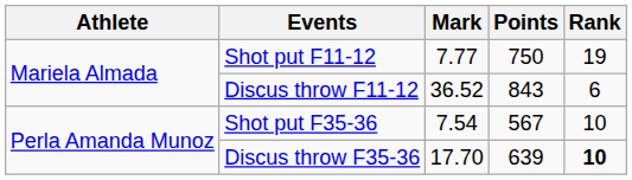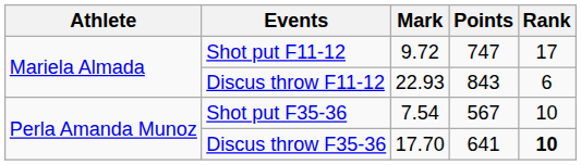 <table class=wikitable style="font-size:90%">
 <tr>
 <th>Athlete</th>
 <th>Events</th>
 <th>Mark</th>
 <th>Points</th>
 <th>Rank</th>
 </tr>
 <tr>
 <td rowspan="2"><a href='#'>Mariela Almada</a></td>
 <td><a href='#'>Shot put F11-12</a></td>
-<td align="center">7.77</td>
-<td align="center">750</td>
-<td align="center">19</td>
+<td align="center">9.72</td>
+<td align="center">747</td>
+<td align="center">17</td>
 </tr>
 <tr>
 <td><a href='#'>Discus throw F11-12</a></td>
-<td align="center">36.52</td>
+<td align="center">22.93</td>
 <td align="center">843</td>
 <td align="center">6</td>
 </tr>
 <tr>
 <td rowspan="2"><a href='#'>Perla Amanda Munoz</a></td>
 <td><a href='#'>Shot put F35-36</a></td>
 <td align="center">7.54</td>
 <td align="center">567</td>
 <td align="center">10</td>
 </tr>
 <tr>
 <td><a href='#'>Discus throw F35-36</a></td>
 <td align="center">17.70</td>
-<td align="center">639</td>
+<td align="center">641</td>
 <td align="center"><strong>10</strong></td>
 </tr>
 </table>
